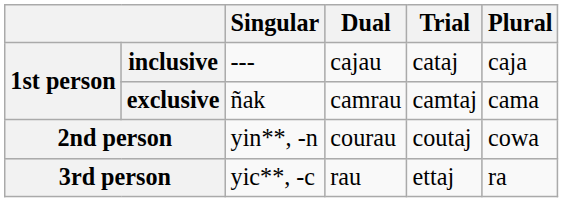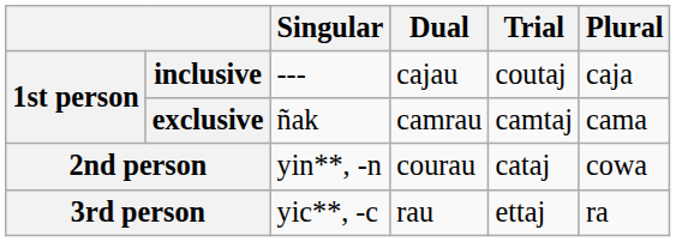 <table class="wikitable">
 <tr>
 <th colspan="2"></th>
 <th>Singular</th>
 <th>Dual</th>
 <th>Trial</th>
 <th>Plural</th>
 </tr>
 <tr>
 <th rowspan="2">1st person</th>
 <th>inclusive</th>
 <td>---</td>
 <td>cajau</td>
-<td>cataj</td>
+<td>coutaj</td>
 <td>caja</td>
 </tr>
 <tr>
 <th>exclusive</th>
 <td>ñak</td>
 <td>camrau</td>
 <td>camtaj</td>
 <td>cama</td>
 </tr>
 <tr>
 <th colspan="2">2nd person</th>
 <td>yin**, -n</td>
 <td>courau</td>
-<td>coutaj</td>
+<td>cataj</td>
 <td>cowa</td>
 </tr>
 <tr>
 <th colspan="2">3rd person</th>
 <td>yic**, -c</td>
 <td>rau</td>
 <td>ettaj</td>
 <td>ra</td>
 </tr>
 </table>
